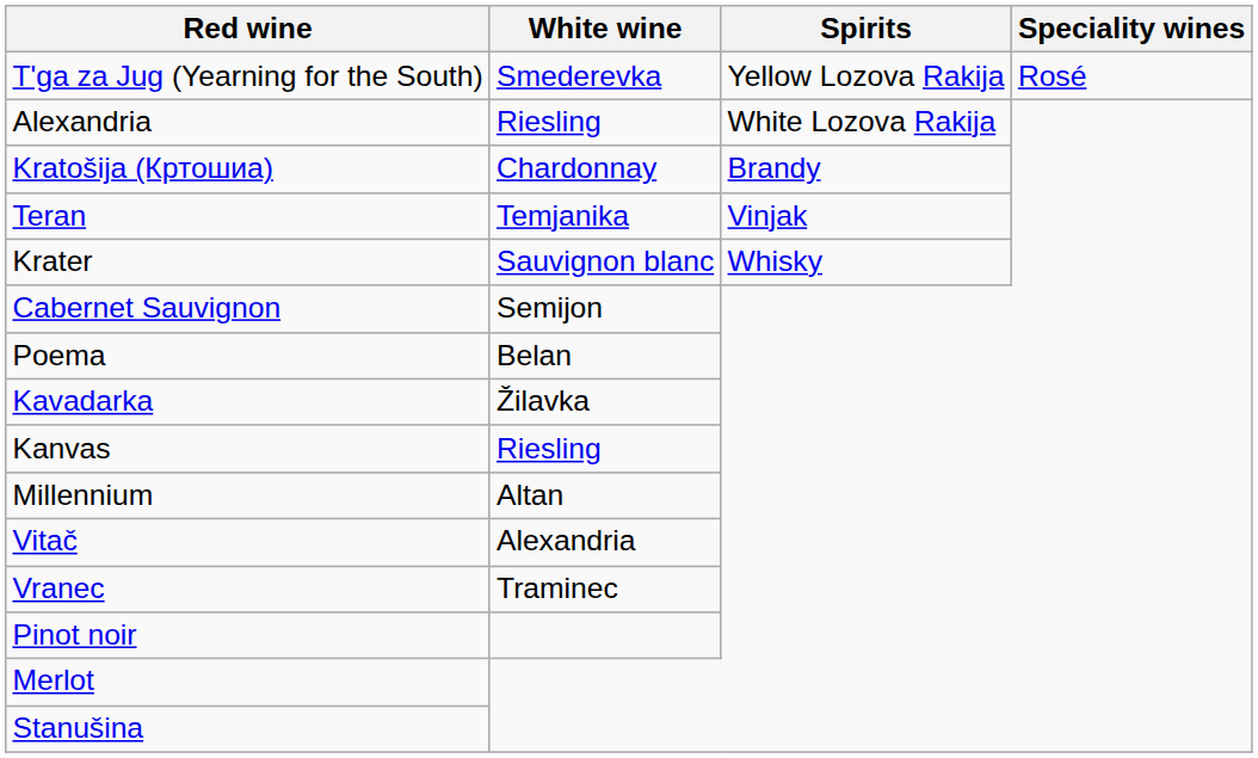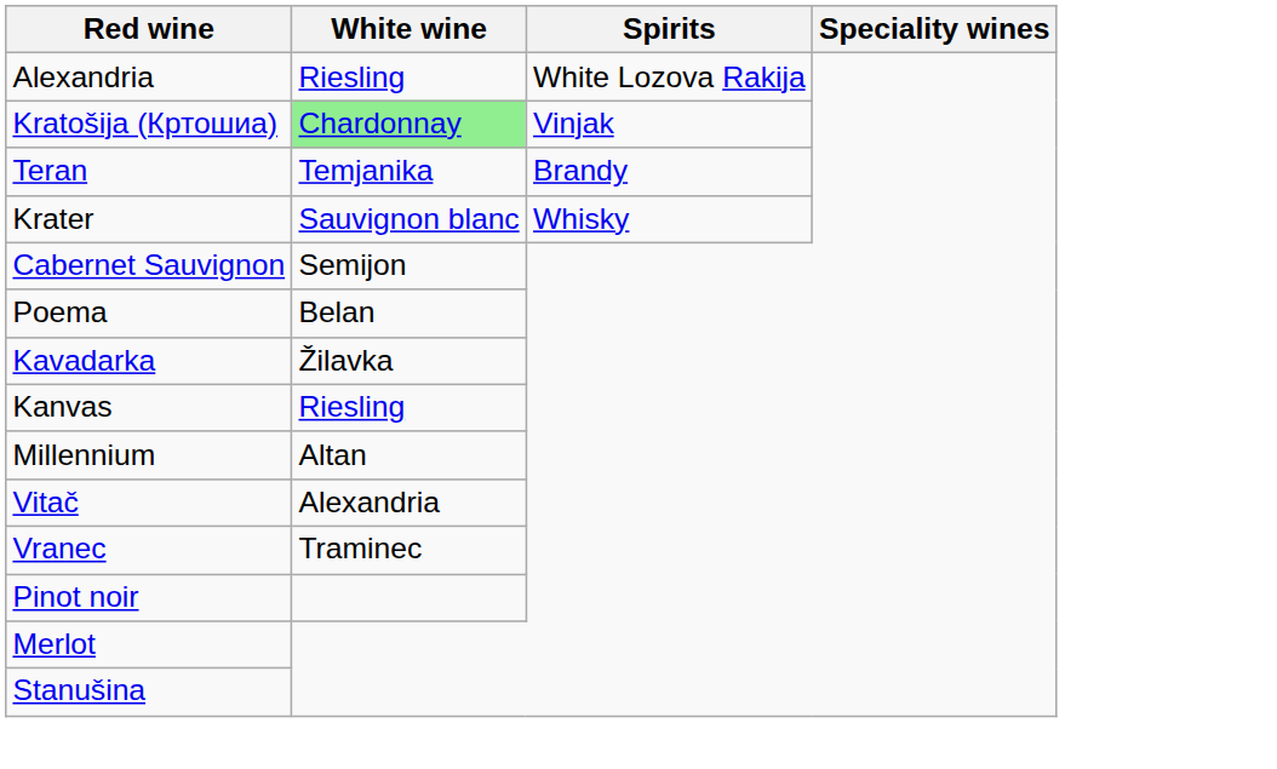 <table class="wikitable">
 <tr valign="top">
 <th>Red wine <br></th>
 <th>White wine <br></th>
 <th>Spirits<br></th>
 <th>Speciality wines</th>
 </tr>
 <tr>
-<td><a href='#'>T'ga za Jug</a> (Yearning for the South)</td>
-<td><a href='#'>Smederevka</a></td>
-<td>Yellow Lozova <a href='#'>Rakija</a></td>
-<td><a href='#'>Rosé</a></td>
-</tr>
-<tr>
 <td>Alexandria</td>
 <td><a href='#'>Riesling</a></td>
 <td>White Lozova <a href='#'>Rakija</a></td>
 </tr>
 <tr>
 <td><a href='#'>Kratošija (Кртошиа)</a></td>
-<td><a href='#'>Chardonnay</a></td>
-<td><a href='#'>Brandy</a></td>
+<td style="background: lightgreen;"><a href='#'>Chardonnay</a></td>
+<td><a href='#'>Vinjak</a></td>
 </tr>
 <tr>
 <td><a href='#'>Teran</a></td>
 <td><a href='#'>Temjanika</a></td>
-<td><a href='#'>Vinjak</a></td>
+<td><a href='#'>Brandy</a></td>
 </tr>
 <tr>
 <td>Krater</td>
 <td><a href='#'>Sauvignon blanc</a></td>
 <td><a href='#'>Whisky</a></td>
 </tr>
 <tr>
 <td><a href='#'>Cabernet Sauvignon</a></td>
 <td>Semijon</td>
 </tr>
 <tr>
 <td>Poema</td>
 <td>Belan</td>
 </tr>
 <tr>
 <td><a href='#'>Kavadarka</a></td>
 <td>Žilavka</td>
 </tr>
 <tr>
 <td>Kanvas</td>
 <td><a href='#'>Riesling</a></td>
 </tr>
 <tr>
 <td>Millennium</td>
 <td>Altan</td>
 </tr>
 <tr>
 <td><a href='#'>Vitač</a></td>
 <td>Alexandria</td>
 </tr>
 <tr>
 <td><a href='#'>Vranec</a></td>
 <td>Traminec</td>
 </tr>
 <tr>
 <td><a href='#'>Pinot noir</a></td>
 <td></td>
 </tr>
 <tr>
 <td><a href='#'>Merlot</a></td>
 </tr>
 <tr>
 <td><a href='#'>Stanušina</a></td>
 </tr>
 </table>
